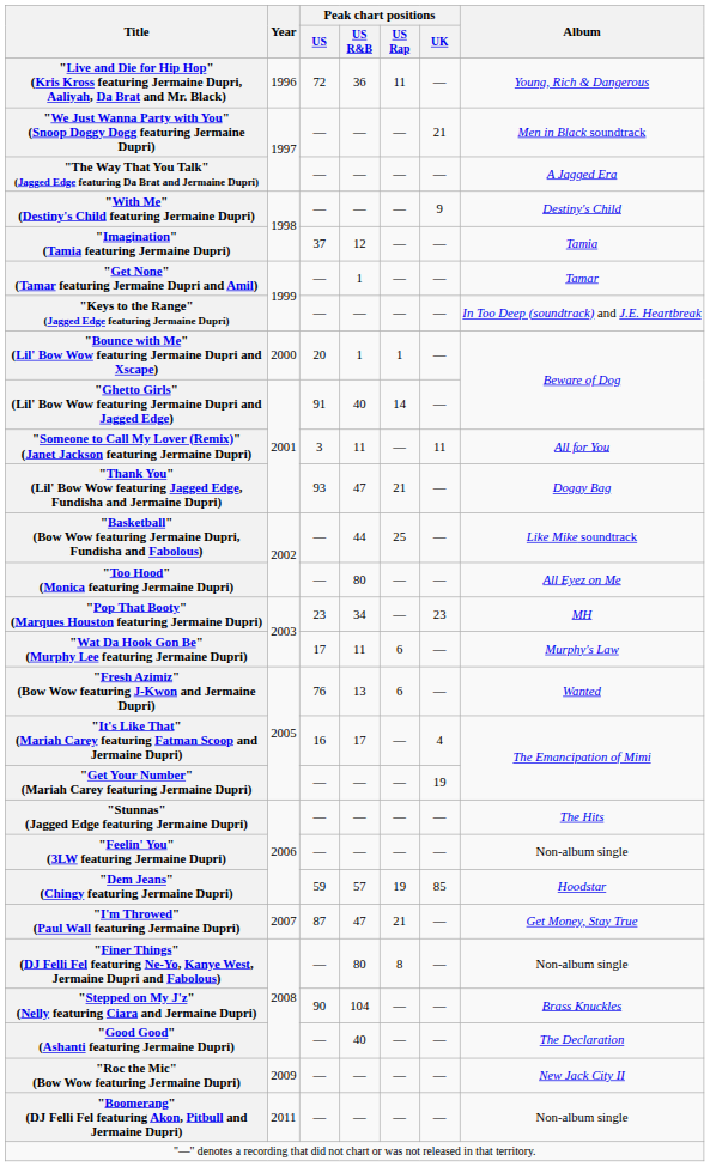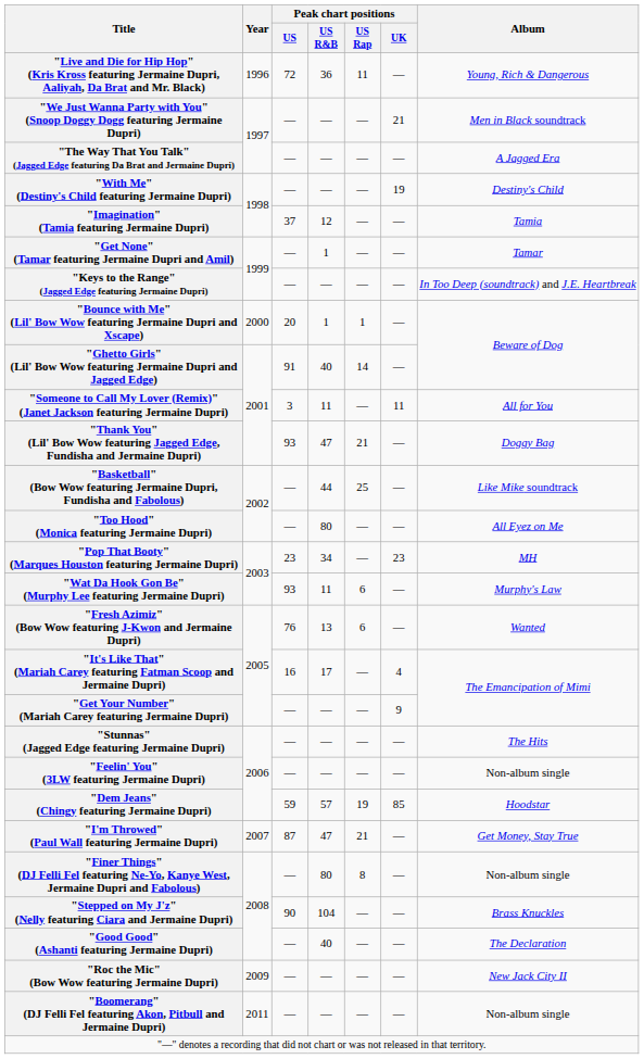 <table class="wikitable plainrowheaders" style="text-align:center;">
 <tr>
 <th scope="col" rowspan="2" style="width:20em;">Title</th>
 <th scope="col" rowspan="2">Year</th>
 <th scope="col" colspan="4">Peak chart positions</th>
 <th scope="col" rowspan="2">Album</th>
 </tr>
 <tr>
 <th style="width:3em;font-size:90%;"><a href='#'>US</a><br></th>
 <th style="width:3em;font-size:90%;"><a href='#'>US<br>R&B</a><br></th>
 <th style="width:3em;font-size:90%;"><a href='#'>US<br>Rap</a><br></th>
 <th style="width:3em;font-size:90%;"><a href='#'>UK</a><br></th>
 </tr>
 <tr>
 <th scope="row">"<a href='#'>Live and Die for Hip Hop</a>" <br><span>(<a href='#'>Kris Kross</a> featuring Jermaine Dupri, <a href='#'>Aaliyah</a>, <a href='#'>Da Brat</a> and Mr. Black)</span></th>
 <td>1996</td>
 <td>72</td>
 <td>36</td>
 <td>11</td>
 <td>—</td>
 <td><em><a href='#'>Young, Rich & Dangerous</a></em></td>
 </tr>
 <tr>
 <th scope="row">"<a href='#'>We Just Wanna Party with You</a>" <br><span>(<a href='#'>Snoop Doggy Dogg</a> featuring Jermaine Dupri)</span></th>
 <td rowspan="2">1997</td>
 <td>—</td>
 <td>—</td>
 <td>—</td>
 <td>21</td>
 <td><a href='#'><em>Men in Black</em> soundtrack</a></td>
 </tr>
 <tr>
 <th scope="row">"The Way That You Talk"<br><small>(<a href='#'>Jagged Edge</a> featuring Da Brat and Jermaine Dupri)</small></th>
 <td>—</td>
 <td>—</td>
 <td>—</td>
 <td>—</td>
 <td><em><a href='#'>A Jagged Era</a></em></td>
 </tr>
 <tr>
 <th scope="row">"<a href='#'>With Me</a>" <br><span>(<a href='#'>Destiny's Child</a> featuring Jermaine Dupri)</span></th>
 <td rowspan="2">1998</td>
 <td>—</td>
 <td>—</td>
 <td>—</td>
-<td>9</td>
+<td>19</td>
 <td><em><a href='#'>Destiny's Child</a></em></td>
 </tr>
 <tr>
 <th scope="row">"<a href='#'>Imagination</a>" <br><span>(<a href='#'>Tamia</a> featuring Jermaine Dupri)</span></th>
 <td>37</td>
 <td>12</td>
 <td>—</td>
 <td>—</td>
 <td><em><a href='#'>Tamia</a></em></td>
 </tr>
 <tr>
 <th scope="row">"<a href='#'>Get None</a>" <br><span>(<a href='#'>Tamar</a> featuring Jermaine Dupri and <a href='#'>Amil</a>)</span></th>
 <td rowspan="2">1999</td>
 <td>—</td>
 <td>1</td>
 <td>—</td>
 <td>—</td>
 <td><em><a href='#'>Tamar</a></em></td>
 </tr>
 <tr>
 <th scope="row">"Keys to the Range"<br><small>(<a href='#'>Jagged Edge</a> featuring Jermaine Dupri)</small></th>
 <td>—</td>
 <td>—</td>
 <td>—</td>
 <td>—</td>
 <td><em><a href='#'>In Too Deep (soundtrack)</a></em> and <em><a href='#'>J.E. Heartbreak</a></em></td>
 </tr>
 <tr>
 <th scope="row">"<a href='#'>Bounce with Me</a>" <br><span>(<a href='#'>Lil' Bow Wow</a> featuring Jermaine Dupri and <a href='#'>Xscape</a>)</span></th>
 <td>2000</td>
 <td>20</td>
 <td>1</td>
 <td>1</td>
 <td>—</td>
 <td rowspan="2"><em><a href='#'>Beware of Dog</a></em></td>
 </tr>
 <tr>
 <th scope="row">"<a href='#'>Ghetto Girls</a>" <br><span>(Lil' Bow Wow featuring Jermaine Dupri and <a href='#'>Jagged Edge</a>)</span></th>
 <td rowspan="3">2001</td>
 <td>91</td>
 <td>40</td>
 <td>14</td>
 <td>—</td>
 </tr>
 <tr>
 <th scope="row">"<a href='#'>Someone to Call My Lover (Remix)</a>" <br><span>(<a href='#'>Janet Jackson</a> featuring Jermaine Dupri)</span></th>
 <td>3</td>
 <td>11</td>
 <td>—</td>
 <td>11</td>
 <td><em><a href='#'>All for You</a></em></td>
 </tr>
 <tr>
 <th scope="row">"<a href='#'>Thank You</a>" <br><span>(Lil' Bow Wow featuring <a href='#'>Jagged Edge</a>, Fundisha and Jermaine Dupri)</span></th>
 <td>93</td>
 <td>47</td>
 <td>21</td>
 <td>—</td>
 <td><em><a href='#'>Doggy Bag</a></em></td>
 </tr>
 <tr>
 <th scope="row">"<a href='#'>Basketball</a>" <br><span>(Bow Wow featuring Jermaine Dupri, Fundisha and <a href='#'>Fabolous</a>)</span></th>
 <td rowspan="2">2002</td>
 <td>—</td>
 <td>44</td>
 <td>25</td>
 <td>—</td>
 <td><a href='#'><em>Like Mike</em> soundtrack</a></td>
 </tr>
 <tr>
 <th scope="row">"<a href='#'>Too Hood</a>" <br><span>(<a href='#'>Monica</a> featuring Jermaine Dupri)</span></th>
 <td>—</td>
 <td>80</td>
 <td>—</td>
 <td>—</td>
 <td><em><a href='#'>All Eyez on Me</a></em></td>
 </tr>
 <tr>
 <th scope="row">"<a href='#'>Pop That Booty</a>" <br><span>(<a href='#'>Marques Houston</a> featuring Jermaine Dupri)</span></th>
 <td rowspan="2">2003</td>
 <td>23</td>
 <td>34</td>
 <td>—</td>
 <td>23</td>
 <td><em><a href='#'>MH</a></em></td>
 </tr>
 <tr>
 <th scope="row">"<a href='#'>Wat Da Hook Gon Be</a>" <br><span>(<a href='#'>Murphy Lee</a> featuring Jermaine Dupri)</span></th>
-<td>17</td>
+<td>93</td>
 <td>11</td>
 <td>6</td>
 <td>—</td>
 <td><em><a href='#'>Murphy's Law</a></em></td>
 </tr>
 <tr>
 <th scope="row">"<a href='#'>Fresh Azimiz</a>" <br><span>(Bow Wow featuring <a href='#'>J-Kwon</a> and Jermaine Dupri)</span></th>
 <td rowspan="3">2005</td>
 <td>76</td>
 <td>13</td>
 <td>6</td>
 <td>—</td>
 <td><em><a href='#'>Wanted</a></em></td>
 </tr>
 <tr>
 <th scope="row">"<a href='#'>It's Like That</a>" <br><span>(<a href='#'>Mariah Carey</a> featuring <a href='#'>Fatman Scoop</a> and Jermaine Dupri)</span></th>
 <td>16</td>
 <td>17</td>
 <td>—</td>
 <td>4</td>
 <td rowspan="2"><em><a href='#'>The Emancipation of Mimi</a></em></td>
 </tr>
 <tr>
 <th scope="row">"<a href='#'>Get Your Number</a>" <br><span>(Mariah Carey featuring Jermaine Dupri)</span></th>
 <td>—</td>
 <td>—</td>
 <td>—</td>
-<td>19</td>
+<td>9</td>
 </tr>
 <tr>
 <th scope="row">"Stunnas" <br><span>(Jagged Edge featuring Jermaine Dupri)</span></th>
 <td rowspan="3">2006</td>
 <td>—</td>
 <td>—</td>
 <td>—</td>
 <td>—</td>
 <td><em><a href='#'>The Hits</a></em></td>
 </tr>
 <tr>
 <th scope="row">"<a href='#'>Feelin' You</a>" <br><span>(<a href='#'>3LW</a> featuring Jermaine Dupri)</span></th>
 <td>—</td>
 <td>—</td>
 <td>—</td>
 <td>—</td>
 <td>Non-album single</td>
 </tr>
 <tr>
 <th scope="row">"<a href='#'>Dem Jeans</a>" <br><span>(<a href='#'>Chingy</a> featuring Jermaine Dupri)</span></th>
 <td>59</td>
 <td>57</td>
 <td>19</td>
 <td>85</td>
 <td><em><a href='#'>Hoodstar</a></em></td>
 </tr>
 <tr>
 <th scope="row">"<a href='#'>I'm Throwed</a>" <br><span>(<a href='#'>Paul Wall</a> featuring Jermaine Dupri)</span></th>
 <td>2007</td>
 <td>87</td>
 <td>47</td>
 <td>21</td>
 <td>—</td>
 <td><em><a href='#'>Get Money, Stay True</a></em></td>
 </tr>
 <tr>
 <th scope="row">"<a href='#'>Finer Things</a>" <br><span>(<a href='#'>DJ Felli Fel</a> featuring <a href='#'>Ne-Yo</a>, <a href='#'>Kanye West</a>, Jermaine Dupri and <a href='#'>Fabolous</a>)</span></th>
 <td rowspan="3">2008</td>
 <td>—</td>
 <td>80</td>
 <td>8</td>
 <td>—</td>
 <td>Non-album single</td>
 </tr>
 <tr>
 <th scope="row">"<a href='#'>Stepped on My J'z</a>" <br><span>(<a href='#'>Nelly</a> featuring <a href='#'>Ciara</a> and Jermaine Dupri)</span></th>
 <td>90</td>
 <td>104</td>
 <td>—</td>
 <td>—</td>
 <td><em><a href='#'>Brass Knuckles</a></em></td>
 </tr>
 <tr>
 <th scope="row">"<a href='#'>Good Good</a>" <br><span>(<a href='#'>Ashanti</a> featuring Jermaine Dupri)</span></th>
 <td>—</td>
 <td>40</td>
 <td>—</td>
 <td>—</td>
 <td><em><a href='#'>The Declaration</a></em></td>
 </tr>
 <tr>
 <th scope="row">"Roc the Mic" <br><span>(Bow Wow featuring Jermaine Dupri)</span></th>
 <td>2009</td>
 <td>—</td>
 <td>—</td>
 <td>—</td>
 <td>—</td>
 <td><em><a href='#'>New Jack City II</a></em></td>
 </tr>
 <tr>
 <th scope="row">"<a href='#'>Boomerang</a>" <br><span>(DJ Felli Fel featuring <a href='#'>Akon</a>, <a href='#'>Pitbull</a> and Jermaine Dupri)</span></th>
 <td>2011</td>
 <td>—</td>
 <td>—</td>
 <td>—</td>
 <td>—</td>
 <td>Non-album single</td>
 </tr>
 <tr>
 <td colspan="14" style="font-size:90%">"—" denotes a recording that did not chart or was not released in that territory.</td>
 </tr>
 </table>
